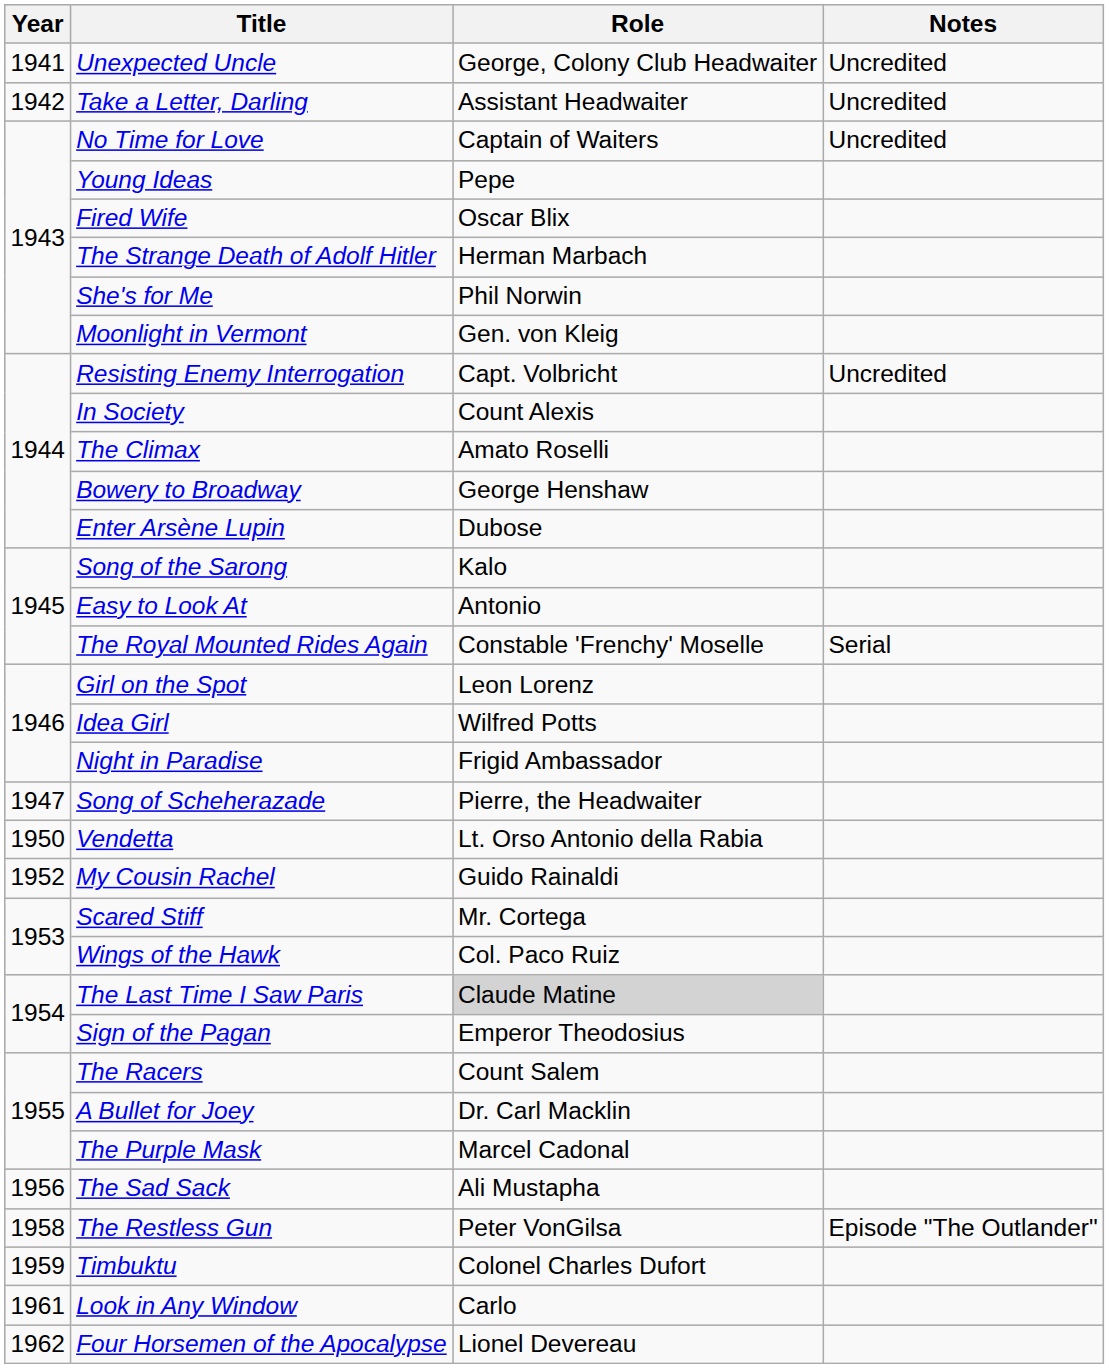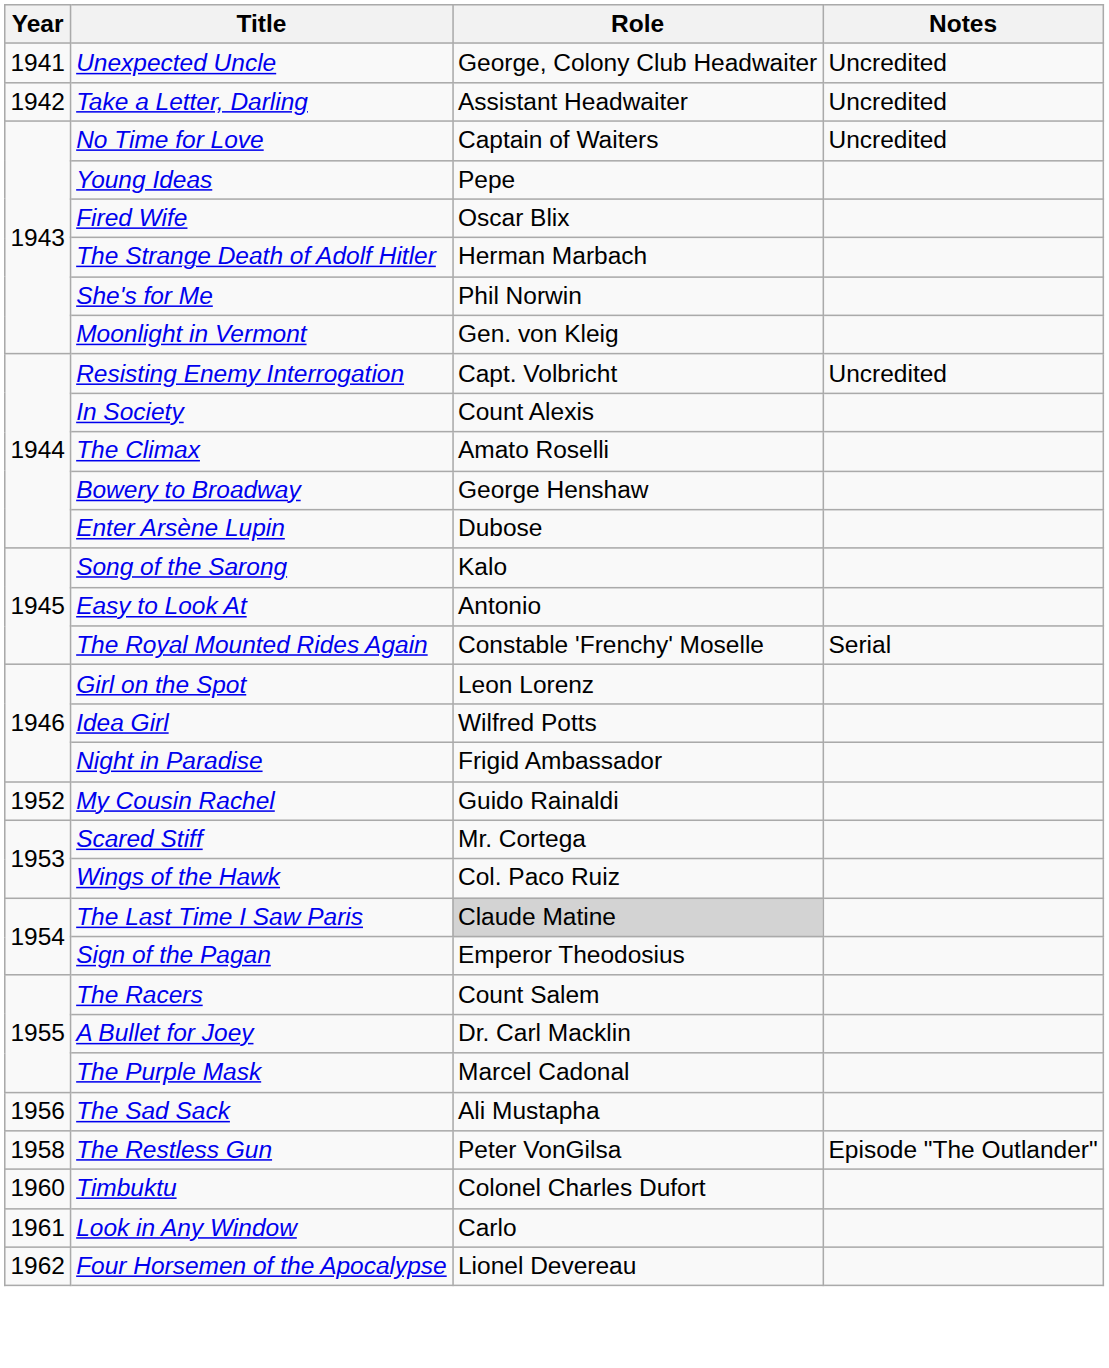 <table class="wikitable">
 <tr>
 <th>Year</th>
 <th>Title</th>
 <th>Role</th>
 <th>Notes</th>
 </tr>
 <tr>
 <td>1941</td>
 <td><em><a href='#'>Unexpected Uncle</a></em></td>
 <td>George, Colony Club Headwaiter</td>
 <td>Uncredited</td>
 </tr>
 <tr>
 <td>1942</td>
 <td><em><a href='#'>Take a Letter, Darling</a></em></td>
 <td>Assistant Headwaiter</td>
 <td>Uncredited</td>
 </tr>
 <tr>
 <td rowspan="6">1943</td>
 <td><em><a href='#'>No Time for Love</a></em></td>
 <td>Captain of Waiters</td>
 <td>Uncredited</td>
 </tr>
 <tr>
 <td><em><a href='#'>Young Ideas</a></em></td>
 <td>Pepe</td>
 <td></td>
 </tr>
 <tr>
 <td><em><a href='#'>Fired Wife</a></em></td>
 <td>Oscar Blix</td>
 <td></td>
 </tr>
 <tr>
 <td><em><a href='#'>The Strange Death of Adolf Hitler</a></em></td>
 <td>Herman Marbach</td>
 <td></td>
 </tr>
 <tr>
 <td><em><a href='#'>She's for Me</a></em></td>
 <td>Phil Norwin</td>
 <td></td>
 </tr>
 <tr>
 <td><em><a href='#'>Moonlight in Vermont</a></em></td>
 <td>Gen. von Kleig</td>
 <td></td>
 </tr>
 <tr>
 <td rowspan="5">1944</td>
 <td><em><a href='#'>Resisting Enemy Interrogation</a></em></td>
 <td>Capt. Volbricht</td>
 <td>Uncredited</td>
 </tr>
 <tr>
 <td><em><a href='#'>In Society</a></em></td>
 <td>Count Alexis</td>
 <td></td>
 </tr>
 <tr>
 <td><em><a href='#'>The Climax</a></em></td>
 <td>Amato Roselli</td>
 <td></td>
 </tr>
 <tr>
 <td><em><a href='#'>Bowery to Broadway</a></em></td>
 <td>George Henshaw</td>
 <td></td>
 </tr>
 <tr>
 <td><em><a href='#'>Enter Arsène Lupin</a></em></td>
 <td>Dubose</td>
 <td></td>
 </tr>
 <tr>
 <td rowspan="3">1945</td>
 <td><em><a href='#'>Song of the Sarong</a></em></td>
 <td>Kalo</td>
 <td></td>
 </tr>
 <tr>
 <td><em><a href='#'>Easy to Look At</a></em></td>
 <td>Antonio</td>
 <td></td>
 </tr>
 <tr>
 <td><em><a href='#'>The Royal Mounted Rides Again</a></em></td>
 <td>Constable 'Frenchy' Moselle</td>
 <td>Serial</td>
 </tr>
 <tr>
 <td rowspan="3">1946</td>
 <td><em><a href='#'>Girl on the Spot</a></em></td>
 <td>Leon Lorenz</td>
 <td></td>
 </tr>
 <tr>
 <td><em><a href='#'>Idea Girl</a></em></td>
 <td>Wilfred Potts</td>
 <td></td>
 </tr>
 <tr>
 <td><em><a href='#'>Night in Paradise</a></em></td>
 <td>Frigid Ambassador</td>
 <td></td>
 </tr>
 <tr>
-<td>1947</td>
-<td><em><a href='#'>Song of Scheherazade</a></em></td>
-<td>Pierre, the Headwaiter</td>
-<td></td>
-</tr>
-<tr>
-<td>1950</td>
-<td><em><a href='#'>Vendetta</a></em></td>
-<td>Lt. Orso Antonio della Rabia</td>
-<td></td>
-</tr>
-<tr>
 <td>1952</td>
 <td><em><a href='#'>My Cousin Rachel</a></em></td>
 <td>Guido Rainaldi</td>
 <td></td>
 </tr>
 <tr>
 <td rowspan="2">1953</td>
 <td><em><a href='#'>Scared Stiff</a></em></td>
 <td>Mr. Cortega</td>
 <td></td>
 </tr>
 <tr>
 <td><em><a href='#'>Wings of the Hawk</a></em></td>
 <td>Col. Paco Ruiz</td>
 <td></td>
 </tr>
 <tr>
 <td rowspan="2">1954</td>
 <td><em><a href='#'>The Last Time I Saw Paris</a></em></td>
 <td style="background: lightgrey;">Claude Matine</td>
 <td></td>
 </tr>
 <tr>
 <td><em><a href='#'>Sign of the Pagan</a></em></td>
 <td>Emperor Theodosius</td>
 <td></td>
 </tr>
 <tr>
 <td rowspan="3">1955</td>
 <td><em><a href='#'>The Racers</a></em></td>
 <td>Count Salem</td>
 <td></td>
 </tr>
 <tr>
 <td><em><a href='#'>A Bullet for Joey</a></em></td>
 <td>Dr. Carl Macklin</td>
 <td></td>
 </tr>
 <tr>
 <td><em><a href='#'>The Purple Mask</a></em></td>
 <td>Marcel Cadonal</td>
 <td></td>
 </tr>
 <tr>
 <td>1956</td>
 <td><em><a href='#'>The Sad Sack</a></em></td>
 <td>Ali Mustapha</td>
 <td></td>
 </tr>
 <tr>
 <td>1958</td>
 <td><em><a href='#'>The Restless Gun</a></em></td>
 <td>Peter VonGilsa</td>
 <td>Episode "The Outlander"</td>
 </tr>
 <tr>
-<td>1959</td>
+<td>1960</td>
 <td><em><a href='#'>Timbuktu</a></em></td>
 <td>Colonel Charles Dufort</td>
 <td></td>
 </tr>
 <tr>
 <td>1961</td>
 <td><em><a href='#'>Look in Any Window</a></em></td>
 <td>Carlo</td>
 <td></td>
 </tr>
 <tr>
 <td>1962</td>
 <td><em><a href='#'>Four Horsemen of the Apocalypse</a></em></td>
 <td>Lionel Devereau</td>
 </tr>
 </table>
